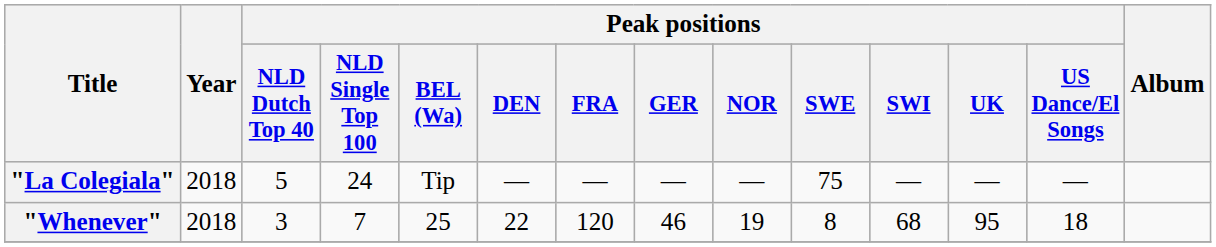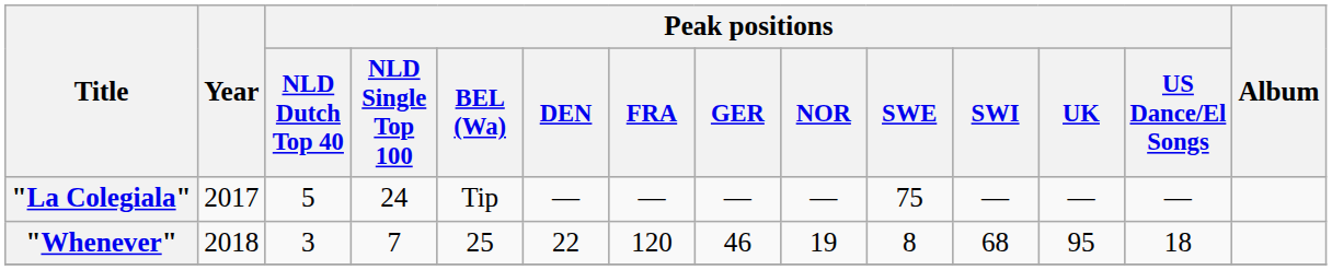 <table class="wikitable plainrowheaders" style="text-align:center">
 <tr>
 <th scope="col" rowspan="2">Title</th>
 <th scope="col" rowspan="2">Year</th>
 <th scope="col" colspan="11">Peak positions</th>
 <th scope="col" rowspan="2">Album</th>
 </tr>
 <tr>
 <th scope="col" style="width:3em;font-size:90%;"><a href='#'>NLD <br>Dutch<br>Top 40</a><br></th>
 <th scope="col" style="width:3em;font-size:90%;"><a href='#'>NLD <br>Single<br>Top 100</a><br></th>
 <th scope="col" style="width:3em;font-size:90%;"><a href='#'>BEL <br>(Wa)</a><br></th>
 <th scope="col" style="width:3em;font-size:90%;"><a href='#'>DEN</a><br></th>
 <th scope="col" style="width:3em;font-size:90%;"><a href='#'>FRA</a><br></th>
 <th scope="col" style="width:3em;font-size:90%;"><a href='#'>GER</a><br></th>
 <th scope="col" style="width:3em;font-size:90%;"><a href='#'>NOR</a><br></th>
 <th scope="col" style="width:3em;font-size:90%;"><a href='#'>SWE</a><br></th>
 <th scope="col" style="width:3em;font-size:90%;"><a href='#'>SWI</a><br></th>
 <th scope="col" style="width:3em;font-size:90%;"><a href='#'>UK</a><br></th>
 <th scope="col" style="width:3em;font-size:90%;"><a href='#'>US<br>Dance/El <br>Songs</a><br></th>
 </tr>
 <tr>
 <th scope="row">"<a href='#'>La Colegiala</a>"</th>
-<td>2018</td>
+<td>2017</td>
 <td>5<br><small></small></td>
 <td>24<br><small></small></td>
 <td>Tip</td>
 <td>—</td>
 <td>—</td>
 <td>—</td>
 <td>—</td>
 <td>75</td>
 <td>—</td>
 <td>—</td>
 <td>—</td>
 <td></td>
 </tr>
 <tr>
 <th scope="row">"<a href='#'>Whenever</a>"</th>
 <td>2018</td>
 <td>3<br><small></small></td>
 <td>7<br><small></small></td>
 <td>25</td>
 <td>22</td>
 <td>120<br><small></small></td>
 <td>46</td>
 <td>19</td>
 <td>8</td>
 <td>68</td>
 <td>95<br><small></small></td>
 <td>18</td>
 <td></td>
 </tr>
 <tr>
 </tr>
 </table>
